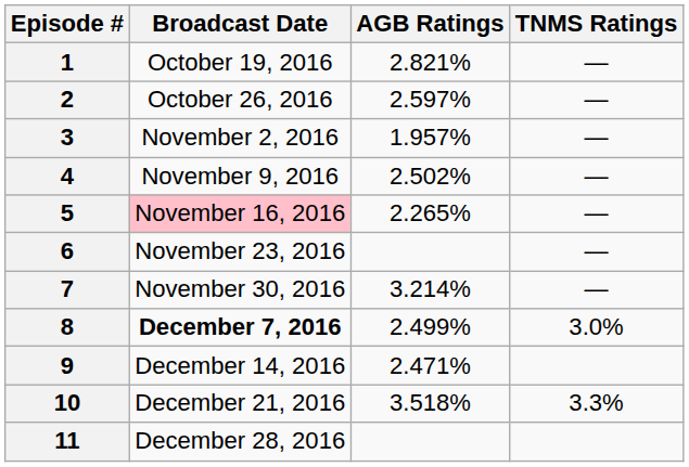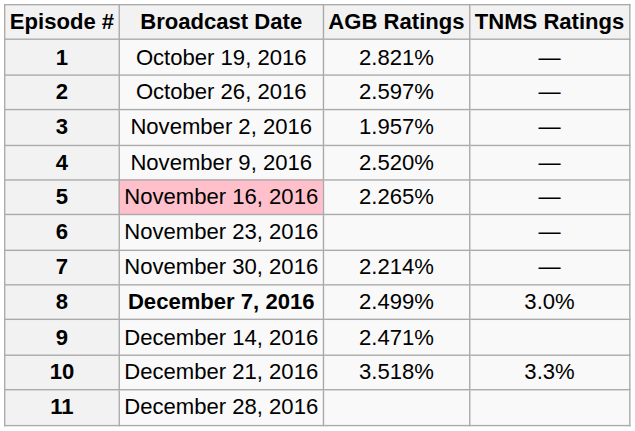 <table class="wikitable sortable" style="text-align:center;">
 <tr>
 <th>Episode #</th>
 <th>Broadcast Date</th>
 <th>AGB Ratings<br></th>
 <th>TNMS Ratings<br></th>
 </tr>
 <tr>
 <th>1</th>
 <td>October 19, 2016</td>
 <td>2.821%</td>
 <td>—</td>
 </tr>
 <tr>
 <th>2</th>
 <td>October 26, 2016</td>
 <td>2.597%</td>
 <td>—</td>
 </tr>
 <tr>
 <th>3</th>
 <td>November 2, 2016</td>
 <td>1.957%</td>
 <td>—</td>
 </tr>
 <tr>
 <th>4</th>
 <td>November 9, 2016</td>
-<td>2.502%</td>
+<td>2.520%</td>
 <td>—</td>
 </tr>
 <tr>
 <th>5</th>
 <td style="background: pink;">November 16, 2016</td>
 <td>2.265%</td>
 <td>—</td>
 </tr>
 <tr>
 <th>6</th>
 <td>November 23, 2016</td>
 <td></td>
 <td>—</td>
 </tr>
 <tr>
 <th>7</th>
 <td>November 30, 2016</td>
-<td>3.214%</td>
+<td>2.214%</td>
 <td>—</td>
 </tr>
 <tr>
 <th>8</th>
 <td><strong>December 7, 2016</strong></td>
 <td>2.499%</td>
 <td>3.0%</td>
 </tr>
 <tr>
 <th>9</th>
 <td>December 14, 2016</td>
 <td>2.471%</td>
 <td></td>
 </tr>
 <tr>
 <th>10</th>
 <td>December 21, 2016</td>
 <td>3.518%</td>
 <td>3.3%</td>
 </tr>
 <tr>
 <th>11</th>
 <td>December 28, 2016</td>
 <td></td>
 <td></td>
 </tr>
 </table>
